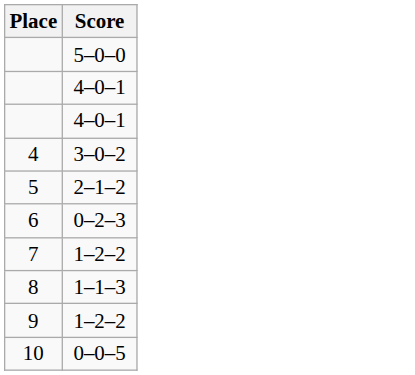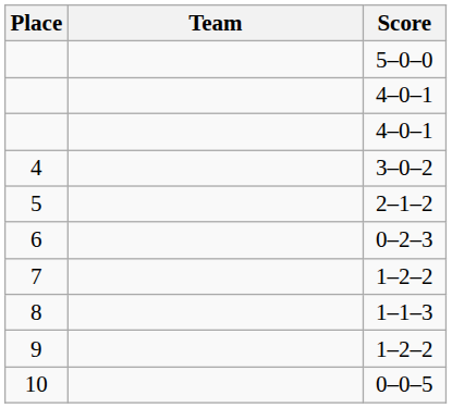 <table class="wikitable" style="text-align:center;">
 <tr>
 <th width=30>Place</th>
+<th width=200>Team</th>
 <th width=50>Score</th>
 </tr>
 <tr>
 <td></td>
+<td align="left"></td>
 <td>5–0–0</td>
 </tr>
 <tr>
 <td></td>
+<td align="left"></td>
 <td>4–0–1</td>
 </tr>
 <tr>
 <td></td>
+<td align="left"></td>
 <td>4–0–1</td>
 </tr>
 <tr>
 <td>4</td>
+<td align="left"></td>
 <td>3–0–2</td>
 </tr>
 <tr>
 <td>5</td>
+<td align="left"></td>
 <td>2–1–2</td>
 </tr>
 <tr>
 <td>6</td>
+<td align="left"></td>
 <td>0–2–3</td>
 </tr>
 <tr>
 <td>7</td>
+<td align="left"></td>
 <td>1–2–2</td>
 </tr>
 <tr>
 <td>8</td>
+<td align="left"></td>
 <td>1–1–3</td>
 </tr>
 <tr>
 <td>9</td>
+<td align="left"></td>
 <td>1–2–2</td>
 </tr>
 <tr>
 <td>10</td>
+<td align="left"></td>
 <td>0–0–5</td>
 </tr>
 </table>
